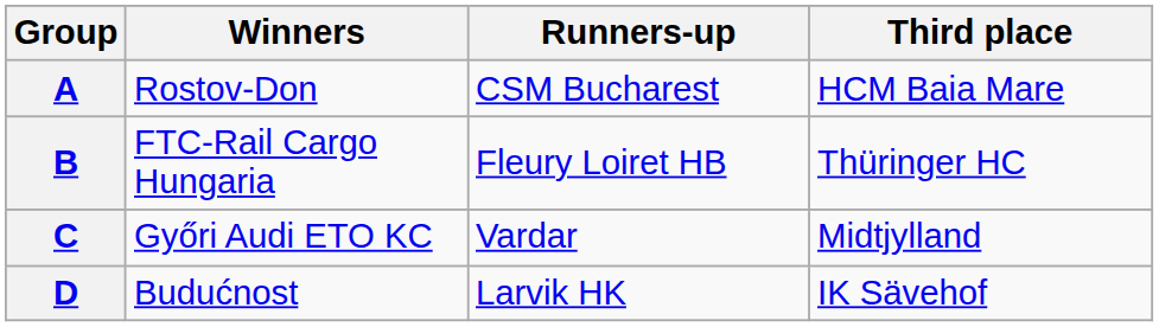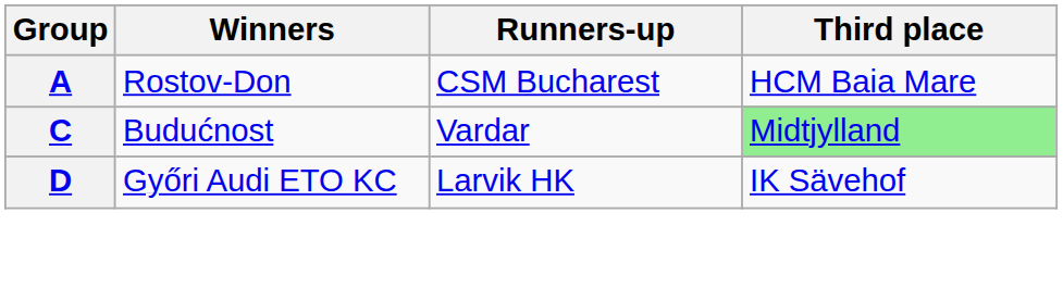 <table class=wikitable>
 <tr>
 <th>Group</th>
 <th width=150>Winners</th>
 <th width=150>Runners-up</th>
 <th width=150>Third place</th>
 </tr>
 <tr>
 <th><a href='#'>A</a></th>
 <td> <a href='#'>Rostov-Don</a></td>
 <td> <a href='#'>CSM Bucharest</a></td>
 <td> <a href='#'>HCM Baia Mare</a></td>
 </tr>
 <tr>
-<th><a href='#'>B</a></th>
-<td> <a href='#'>FTC-Rail Cargo Hungaria</a></td>
-<td> <a href='#'>Fleury Loiret HB</a></td>
-<td> <a href='#'>Thüringer HC</a></td>
-</tr>
-<tr>
 <th><a href='#'>C</a></th>
-<td> <a href='#'>Győri Audi ETO KC</a></td>
+<td> <a href='#'>Budućnost</a></td>
 <td> <a href='#'>Vardar</a></td>
-<td> <a href='#'>Midtjylland</a></td>
+<td style="background: lightgreen;"> <a href='#'>Midtjylland</a></td>
 </tr>
 <tr>
 <th><a href='#'>D</a></th>
-<td> <a href='#'>Budućnost</a></td>
+<td> <a href='#'>Győri Audi ETO KC</a></td>
 <td> <a href='#'>Larvik HK</a></td>
 <td> <a href='#'>IK Sävehof</a></td>
 </tr>
 </table>
